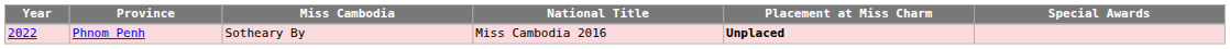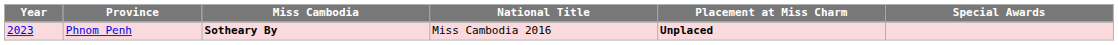 <table class="wikitable " style="font-size: 95%;">
 <tr>
 <th width="60" style="background-color:#787878;color:#FFFFFF;">Year</th>
 <th width="150" style="background-color:#787878;color:#FFFFFF;">Province</th>
 <th width="250" style="background-color:#787878;color:#FFFFFF;">Miss Cambodia</th>
 <th width="250" style="background-color:#787878;color:#FFFFFF;">National Title</th>
 <th width="250" style="background-color:#787878;color:#FFFFFF;">Placement at Miss Charm</th>
 <th width="250" style="background-color:#787878;color:#FFFFFF;">Special Awards</th>
 </tr>
 <tr style="background-color:#FADADD;">
-<td><a href='#'>2022</a></td>
+<td><a href='#'>2023</a></td>
 <td><a href='#'>Phnom Penh</a></td>
-<td>Sotheary By</td>
+<td><strong>Sotheary By</strong></td>
 <td>Miss Cambodia 2016</td>
 <td><strong>Unplaced</strong></td>
 <td style="background:;"></td>
 </tr>
 </table>
